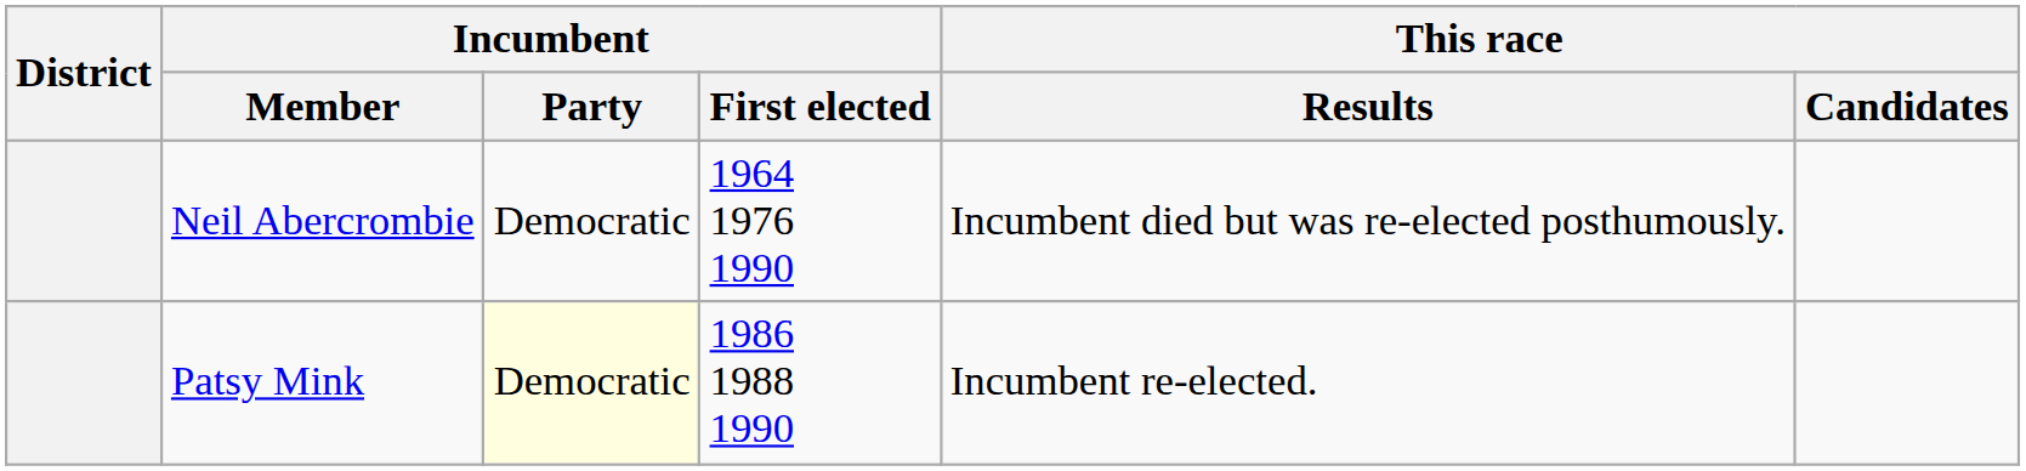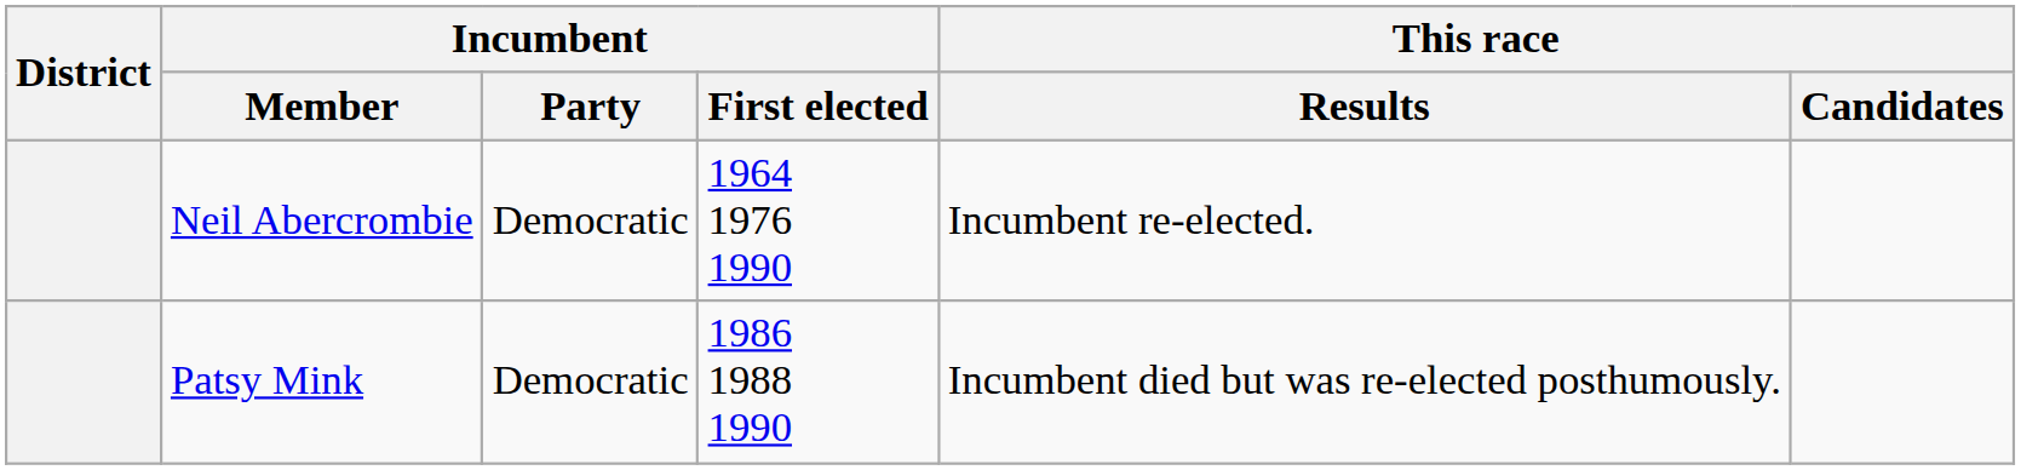 <table class=wikitable>
 <tr>
 <th rowspan=2>District</th>
 <th colspan=3>Incumbent</th>
 <th colspan=2>This race</th>
 </tr>
 <tr>
 <th>Member</th>
 <th>Party</th>
 <th>First elected</th>
 <th>Results</th>
 <th>Candidates</th>
 </tr>
 <tr>
 <th></th>
 <td><a href='#'>Neil Abercrombie</a></td>
 <td>Democratic</td>
 <td><a href='#'>1964</a><br>1976 <br><a href='#'>1990 </a></td>
-<td>Incumbent died but was re-elected posthumously.</td>
+<td>Incumbent re-elected.</td>
 <td nowrap></td>
 </tr>
 <tr>
 <th></th>
 <td><a href='#'>Patsy Mink</a></td>
-<td style="background: lightyellow;">Democratic</td>
+<td>Democratic</td>
 <td><a href='#'>1986 </a><br>1988 <br><a href='#'>1990</a></td>
-<td>Incumbent re-elected.</td>
+<td>Incumbent died but was re-elected posthumously.</td>
 <td nowrap></td>
 </tr>
 </table>
